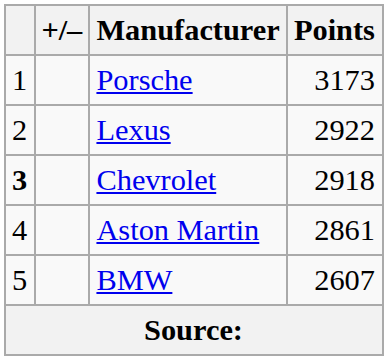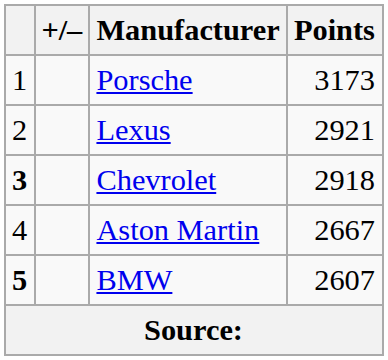 <table class="wikitable" style="font-size: 95%;">
 <tr>
 <th scope="col"></th>
 <th scope="col">+/–</th>
 <th scope="col">Manufacturer</th>
 <th scope="col">Points</th>
 </tr>
 <tr>
 <td align=center>1</td>
 <td align="left"></td>
 <td> <a href='#'>Porsche</a></td>
 <td align=right>3173</td>
 </tr>
 <tr>
 <td align=center>2</td>
 <td align="left"></td>
 <td> <a href='#'>Lexus</a></td>
-<td align=right>2922</td>
+<td align=right>2921</td>
 </tr>
 <tr>
 <td align=center><strong>3</strong></td>
 <td align="left"></td>
 <td> <a href='#'>Chevrolet</a></td>
 <td align=right>2918</td>
 </tr>
 <tr>
 <td align=center>4</td>
 <td align="left"></td>
 <td> <a href='#'>Aston Martin</a></td>
-<td align=right>2861</td>
+<td align=right>2667</td>
 </tr>
 <tr>
-<td align=center>5</td>
+<td align=center><strong>5</strong></td>
 <td align="left"></td>
 <td> <a href='#'>BMW</a></td>
 <td align=right>2607</td>
 </tr>
 <tr>
 <th colspan=5>Source:</th>
 </tr>
 </table>
